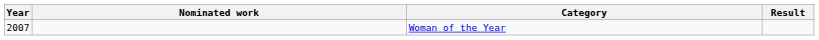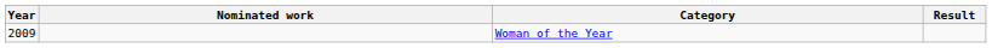 <table class="wikitable sortable">
 <tr>
 <th scope="col" style="width:1em;">Year</th>
 <th scope="col" style="width:39em;">Nominated work</th>
 <th scope="col" style="width:37em;">Category</th>
 <th scope="col" style="width:5em;">Result</th>
 </tr>
 <tr>
-<td>2007</td>
+<td>2009</td>
 <td></td>
 <td><a href='#'>Woman of the Year</a></td>
 <td></td>
 </tr>
 </table>
